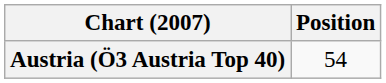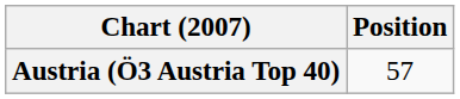 <table class="wikitable plainrowheaders" style="text-align:center">
 <tr>
 <th scope="col">Chart (2007)</th>
 <th scope="col">Position</th>
 </tr>
 <tr>
 <th scope="row">Austria (Ö3 Austria Top 40)</th>
-<td>54</td>
+<td>57</td>
 </tr>
 </table>
